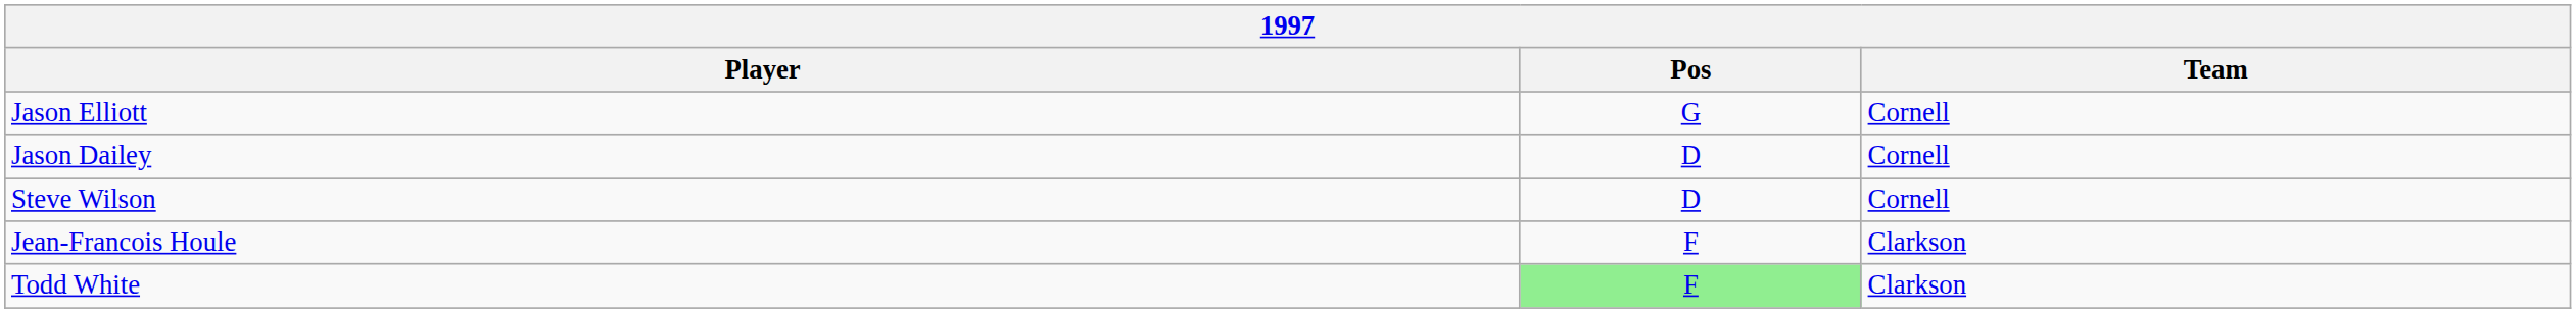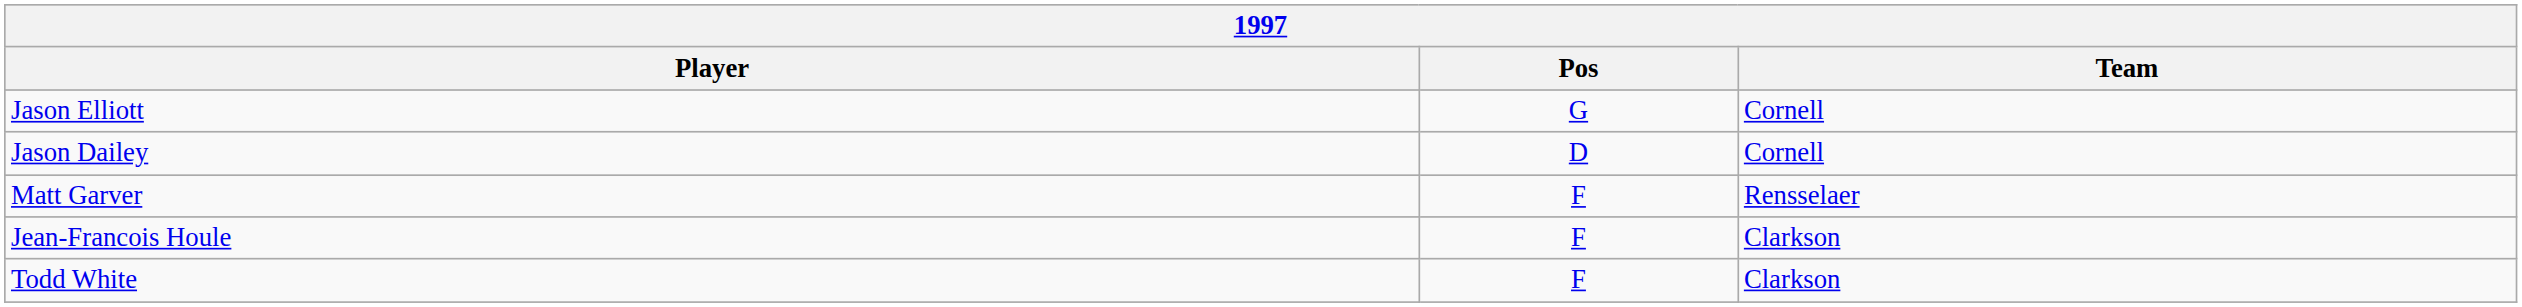 <table class="wikitable" width=95%>
 <tr>
 <th colspan=3><a href='#'>1997</a></th>
 </tr>
 <tr>
 <th>Player</th>
 <th>Pos</th>
 <th>Team</th>
 </tr>
 <tr>
 <td><a href='#'>Jason Elliott</a></td>
 <td align=center><a href='#'>G</a></td>
 <td><a href='#'>Cornell</a></td>
 </tr>
 <tr>
 <td><a href='#'>Jason Dailey</a></td>
 <td align=center><a href='#'>D</a></td>
 <td><a href='#'>Cornell</a></td>
 </tr>
 <tr>
-<td><a href='#'>Steve Wilson</a></td>
-<td align=center><a href='#'>D</a></td>
-<td><a href='#'>Cornell</a></td>
+<td><a href='#'>Matt Garver</a></td>
+<td align=center><a href='#'>F</a></td>
+<td><a href='#'>Rensselaer</a></td>
 </tr>
 <tr>
 <td><a href='#'>Jean-Francois Houle</a></td>
 <td align=center><a href='#'>F</a></td>
 <td><a href='#'>Clarkson</a></td>
 </tr>
 <tr>
 <td><a href='#'>Todd White</a></td>
-<td align=center style="background: lightgreen;"><a href='#'>F</a></td>
+<td align=center><a href='#'>F</a></td>
 <td><a href='#'>Clarkson</a></td>
 </tr>
 </table>
